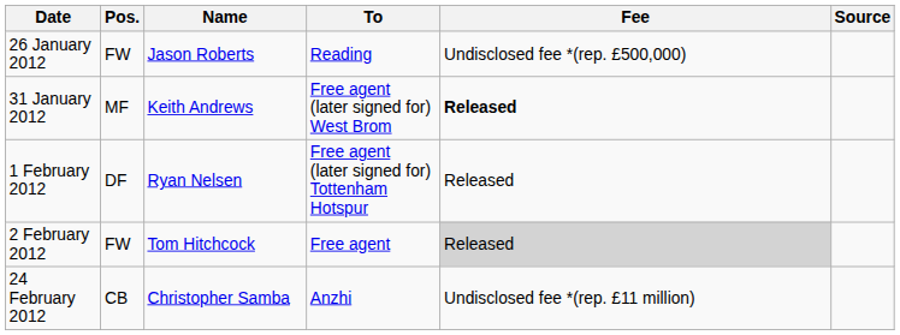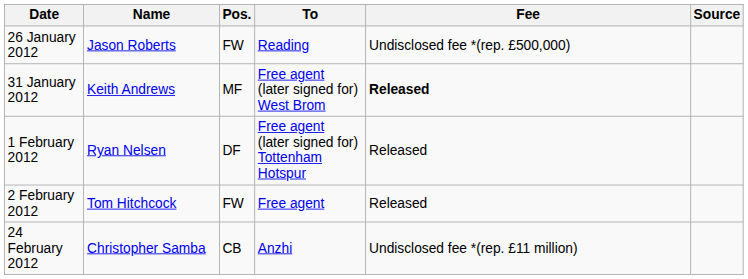 <table class="wikitable">
 <tr>
 <th width= 85>Date</th>
+<th width= 150>Name</th>
 <th width= 25>Pos.</th>
-<th width= 150>Name</th>
 <th width= 122>To</th>
 <th width= 370>Fee</th>
 <th width= 30>Source</th>
 </tr>
 <tr>
 <td>26 January 2012</td>
+<td><a href='#'>Jason Roberts</a></td>
 <td>FW</td>
-<td><a href='#'>Jason Roberts</a></td>
 <td><a href='#'>Reading</a></td>
 <td>Undisclosed fee *(rep. £500,000)</td>
 <td></td>
 </tr>
 <tr>
 <td>31 January 2012</td>
+<td><a href='#'>Keith Andrews</a></td>
 <td>MF</td>
-<td><a href='#'>Keith Andrews</a></td>
 <td><a href='#'>Free agent</a><br> (later signed for) <a href='#'>West Brom</a></td>
 <td><strong>Released</strong></td>
 <td></td>
 </tr>
 <tr>
 <td>1 February 2012</td>
+<td><a href='#'>Ryan Nelsen</a></td>
 <td>DF</td>
-<td><a href='#'>Ryan Nelsen</a></td>
 <td><a href='#'>Free agent</a><br> (later signed for) <a href='#'>Tottenham Hotspur</a></td>
 <td>Released</td>
 <td></td>
 </tr>
 <tr>
 <td>2 February 2012</td>
+<td><a href='#'>Tom Hitchcock</a></td>
 <td>FW</td>
-<td><a href='#'>Tom Hitchcock</a></td>
 <td><a href='#'>Free agent</a></td>
-<td style="background: lightgrey;">Released</td>
+<td>Released</td>
 <td></td>
 </tr>
 <tr>
 <td>24 February 2012</td>
+<td><a href='#'>Christopher Samba</a></td>
 <td>CB</td>
-<td><a href='#'>Christopher Samba</a></td>
 <td><a href='#'>Anzhi</a></td>
 <td>Undisclosed fee *(rep. £11 million)</td>
 <td></td>
 </tr>
 </table>
